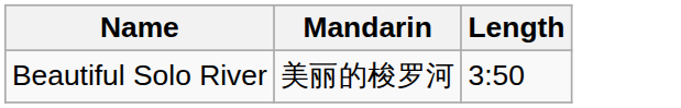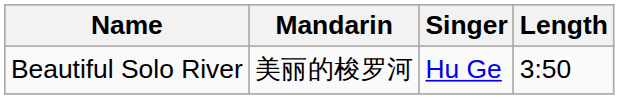 <table class="wikitable">
 <tr>
 <th>Name</th>
 <th>Mandarin</th>
+<th>Singer</th>
 <th>Length</th>
 </tr>
 <tr>
 <td>Beautiful Solo River</td>
 <td>美丽的梭罗河</td>
+<td><a href='#'>Hu Ge</a></td>
 <td>3:50</td>
 </tr>
 </table>
